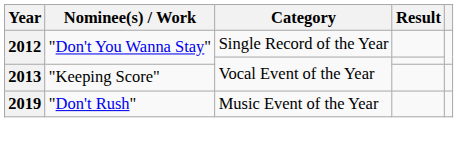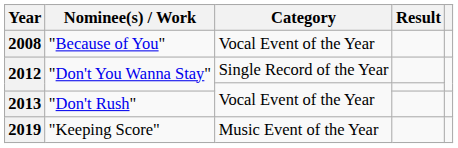 <table class="wikitable plainrowheaders">
 <tr>
 <th>Year</th>
 <th>Nominee(s) / Work</th>
 <th>Category</th>
 <th>Result</th>
 <th></th>
+</tr>
+<tr>
+<th scope="row">2008</th>
+<td>"<a href='#'>Because of You</a>" </td>
+<td>Vocal Event of the Year</td>
+<td></td>
+<td align="center"></td>
 </tr>
 <tr>
 <th scope="row" rowspan="2">2012</th>
 <td rowspan="2">"<a href='#'>Don't You Wanna Stay</a>" </td>
 <td>Single Record of the Year</td>
 <td></td>
 <td align="center" rowspan="2"></td>
 </tr>
 <tr>
 <td rowspan="2">Vocal Event of the Year</td>
 <td></td>
 </tr>
 <tr>
 <th scope="row">2013</th>
-<td>"Keeping Score" </td>
+<td>"<a href='#'>Don't Rush</a>" </td>
 <td></td>
 <td align="center"></td>
 </tr>
 <tr>
 <th scope="row">2019</th>
-<td>"<a href='#'>Don't Rush</a>" </td>
+<td>"Keeping Score" </td>
 <td>Music Event of the Year</td>
 <td></td>
 <td align="center"></td>
 </tr>
 </table>
